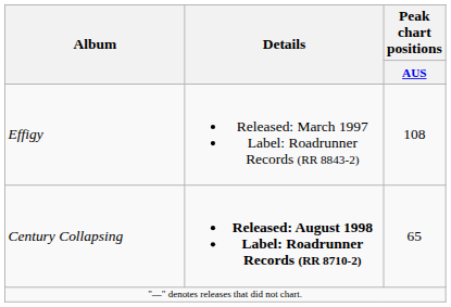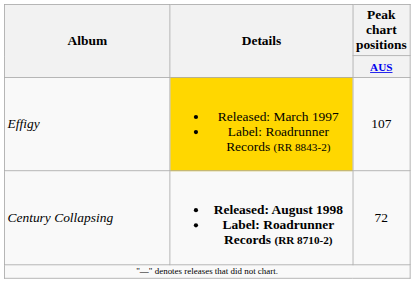 <table class="wikitable" style="text-align:center;">
 <tr>
 <th rowspan="2" style="width:190px;">Album</th>
 <th rowspan="2" style="width:210px;">Details</th>
 <th colspan="1">Peak chart positions</th>
 </tr>
 <tr>
 <th style="width:35px;"><small><a href='#'>AUS</a></small><br></th>
 </tr>
 <tr>
 <td style="text-align:left;"><em>Effigy</em></td>
-<td><br><ul><li>Released: March 1997</li><li>Label: Roadrunner Records <small>(RR 8843-2)</small></li></ul></td>
-<td>108</td>
+<td style="background: gold;"><br><ul><li>Released: March 1997</li><li>Label: Roadrunner Records <small>(RR 8843-2)</small></li></ul></td>
+<td>107</td>
 </tr>
 <tr>
 <td style="text-align:left;"><em>Century Collapsing</em></td>
 <td><strong><br><ul><li>Released: August 1998</li><li>Label: Roadrunner Records <small>(RR 8710-2)</small></li></ul></strong></td>
-<td>65</td>
+<td>72</td>
 </tr>
 <tr>
 <td colspan="6" style="text-align:center; font-size:8pt;">"—" denotes releases that did not chart.</td>
 </tr>
 </table>
